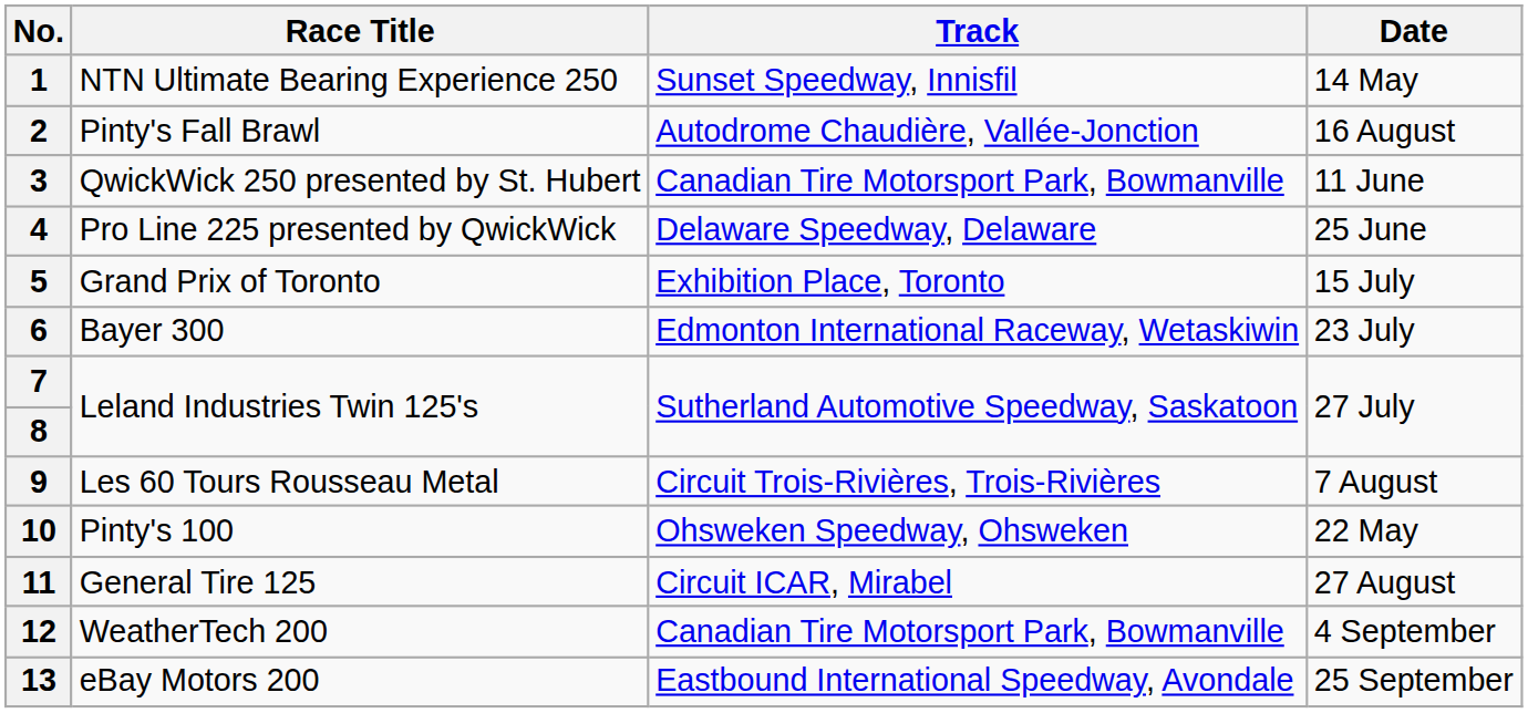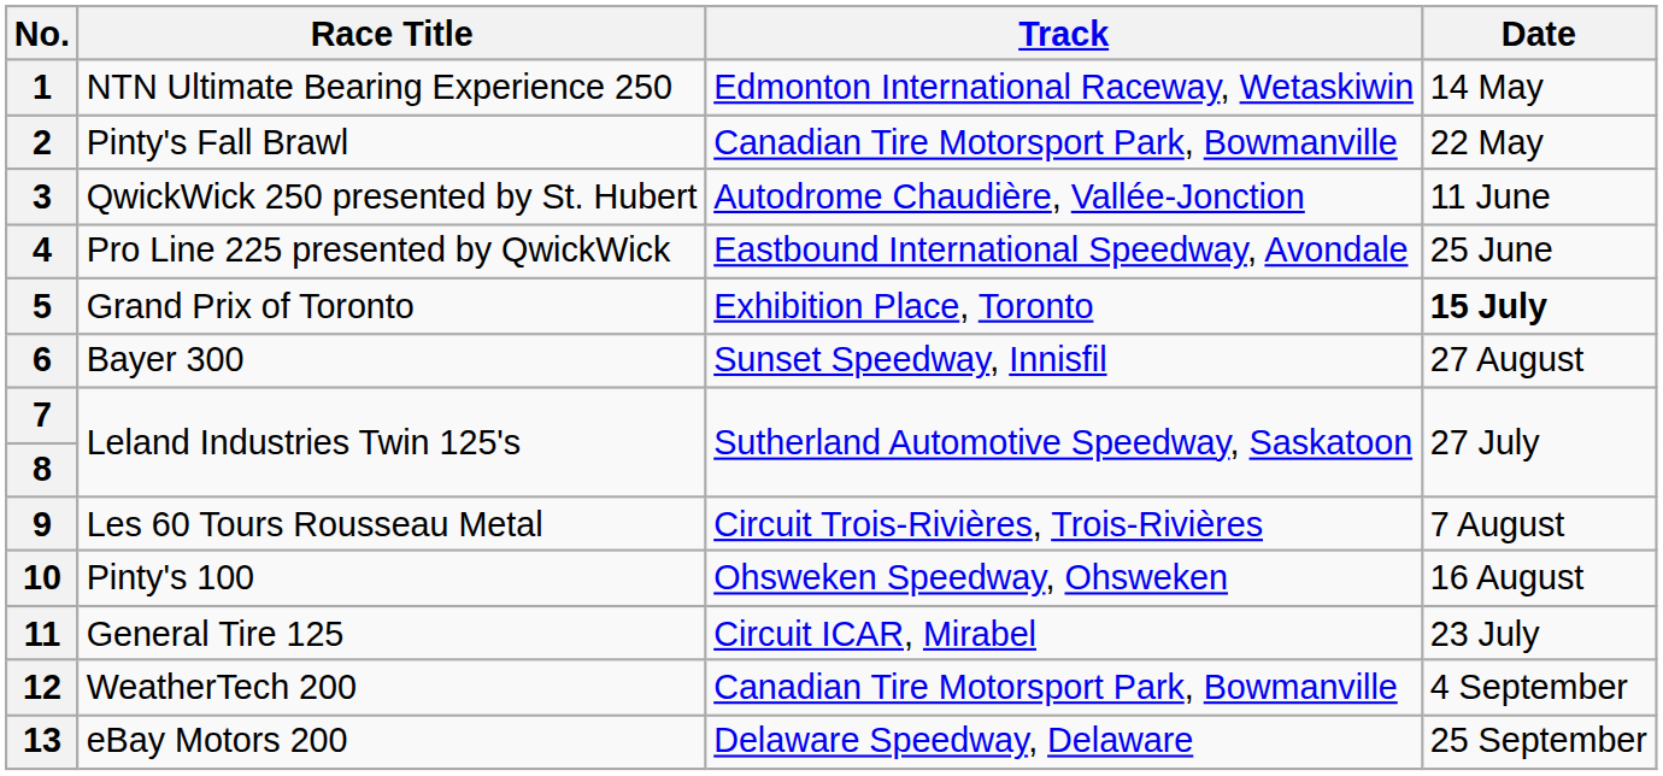 <table class="wikitable" style="font-size:85%;">
 <tr>
 <th>No.</th>
 <th>Race Title</th>
 <th><a href='#'>Track</a></th>
 <th>Date</th>
 </tr>
 <tr>
 <th>1</th>
 <td>NTN Ultimate Bearing Experience 250</td>
-<td><a href='#'>Sunset Speedway</a>, <a href='#'>Innisfil</a></td>
+<td><a href='#'>Edmonton International Raceway</a>, <a href='#'>Wetaskiwin</a></td>
 <td>14 May</td>
 </tr>
 <tr>
 <th>2</th>
 <td>Pinty's Fall Brawl</td>
-<td><a href='#'>Autodrome Chaudière</a>, <a href='#'>Vallée-Jonction</a></td>
-<td>16 August</td>
+<td><a href='#'>Canadian Tire Motorsport Park</a>, <a href='#'>Bowmanville</a></td>
+<td>22 May</td>
 </tr>
 <tr>
 <th>3</th>
 <td>QwickWick 250 presented by St. Hubert</td>
-<td><a href='#'>Canadian Tire Motorsport Park</a>, <a href='#'>Bowmanville</a></td>
+<td><a href='#'>Autodrome Chaudière</a>, <a href='#'>Vallée-Jonction</a></td>
 <td>11 June</td>
 </tr>
 <tr>
 <th>4</th>
 <td>Pro Line 225 presented by QwickWick</td>
-<td><a href='#'>Delaware Speedway</a>, <a href='#'>Delaware</a></td>
+<td><a href='#'>Eastbound International Speedway</a>, <a href='#'>Avondale</a></td>
 <td>25 June</td>
 </tr>
 <tr>
 <th>5</th>
 <td>Grand Prix of Toronto</td>
 <td><a href='#'>Exhibition Place</a>, <a href='#'>Toronto</a></td>
-<td>15 July</td>
+<td><strong>15 July</strong></td>
 </tr>
 <tr>
 <th>6</th>
 <td>Bayer 300</td>
-<td><a href='#'>Edmonton International Raceway</a>, <a href='#'>Wetaskiwin</a></td>
-<td>23 July</td>
+<td><a href='#'>Sunset Speedway</a>, <a href='#'>Innisfil</a></td>
+<td>27 August</td>
 </tr>
 <tr>
 <th>7</th>
 <td rowspan=2>Leland Industries Twin 125's</td>
 <td rowspan=2><a href='#'>Sutherland Automotive Speedway</a>, <a href='#'>Saskatoon</a></td>
 <td rowspan=2>27 July</td>
 </tr>
 <tr>
 <th>8</th>
 </tr>
 <tr>
 <th>9</th>
 <td>Les 60 Tours Rousseau Metal</td>
 <td><a href='#'>Circuit Trois-Rivières</a>, <a href='#'>Trois-Rivières</a></td>
 <td>7 August</td>
 </tr>
 <tr>
 <th>10</th>
 <td>Pinty's 100</td>
 <td><a href='#'>Ohsweken Speedway</a>, <a href='#'>Ohsweken</a></td>
-<td>22 May</td>
+<td>16 August</td>
 </tr>
 <tr>
 <th>11</th>
 <td>General Tire 125</td>
 <td><a href='#'>Circuit ICAR</a>, <a href='#'>Mirabel</a></td>
-<td>27 August</td>
+<td>23 July</td>
 </tr>
 <tr>
 <th>12</th>
 <td>WeatherTech 200</td>
 <td><a href='#'>Canadian Tire Motorsport Park</a>, <a href='#'>Bowmanville</a></td>
 <td>4 September</td>
 </tr>
 <tr>
 <th>13</th>
 <td>eBay Motors 200</td>
-<td><a href='#'>Eastbound International Speedway</a>, <a href='#'>Avondale</a></td>
+<td><a href='#'>Delaware Speedway</a>, <a href='#'>Delaware</a></td>
 <td>25 September</td>
 </tr>
 </table>
